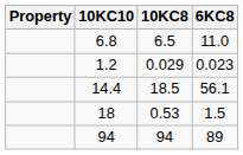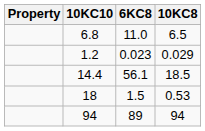 <table class="wikitable" style="margin: 1em auto; text-align: center">
 <tr>
 <th>Property</th>
 <th>10KC10</th>
+<th>6KC8</th>
 <th>10KC8</th>
-<th>6KC8</th>
 </tr>
 <tr>
 <td></td>
 <td><span>6.8</span></td>
+<td><span>11.0</span></td>
 <td><span>6.5</span></td>
-<td><span>11.0</span></td>
 </tr>
 <tr>
 <td></td>
 <td><span>1.2</span></td>
+<td><span>0.023</span></td>
 <td><span>0.029</span></td>
-<td><span>0.023</span></td>
 </tr>
 <tr>
 <td></td>
 <td><span>14.4</span></td>
+<td><span>56.1</span></td>
 <td><span>18.5</span></td>
-<td><span>56.1</span></td>
 </tr>
 <tr>
 <td></td>
 <td><span>18</span></td>
+<td><span>1.5</span></td>
 <td><span>0.53</span></td>
-<td><span>1.5</span></td>
 </tr>
 <tr>
 <td></td>
 <td><span>94</span></td>
+<td><span>89</span></td>
 <td><span>94</span></td>
-<td><span>89</span></td>
 </tr>
 </table>
